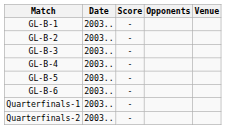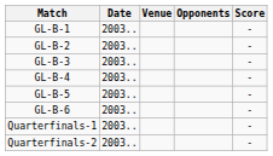 <table class="wikitable" style="text-align:center;">
 <tr>
 <th>Match</th>
 <th>Date</th>
+<th>Venue</th>
+<th>Opponents</th>
 <th>Score</th>
-<th>Opponents</th>
-<th>Venue</th>
 </tr>
 <tr>
 <td>GL-B-1</td>
 <td>2003..</td>
-<td>-</td>
 <td></td>
 <td></td>
+<td>-</td>
 </tr>
 <tr>
 <td>GL-B-2</td>
 <td>2003..</td>
-<td>-</td>
 <td></td>
 <td></td>
+<td>-</td>
 </tr>
 <tr>
 <td>GL-B-3</td>
 <td>2003..</td>
-<td>-</td>
 <td></td>
 <td></td>
+<td>-</td>
 </tr>
 <tr>
 <td>GL-B-4</td>
 <td>2003..</td>
-<td>-</td>
 <td></td>
 <td></td>
+<td>-</td>
 </tr>
 <tr>
 <td>GL-B-5</td>
 <td>2003..</td>
-<td>-</td>
 <td></td>
 <td></td>
+<td>-</td>
 </tr>
 <tr>
 <td>GL-B-6</td>
 <td>2003..</td>
-<td>-</td>
 <td></td>
 <td></td>
+<td>-</td>
 </tr>
 <tr>
 <td>Quarterfinals-1</td>
 <td>2003..</td>
-<td>-</td>
 <td></td>
 <td></td>
+<td>-</td>
 </tr>
 <tr>
 <td>Quarterfinals-2</td>
 <td>2003..</td>
-<td>-</td>
 <td></td>
 <td></td>
+<td>-</td>
 </tr>
 </table>
